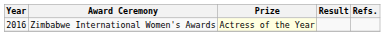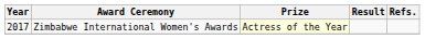 <table class="wikitable">
 <tr>
 <th>Year</th>
 <th>Award Ceremony</th>
 <th>Prize</th>
 <th>Result</th>
 <th>Refs.</th>
 </tr>
 <tr>
-<td>2016</td>
+<td>2017</td>
 <td>Zimbabwe International Women's Awards</td>
 <td style="background: lightyellow;">Actress of the Year</td>
 <td></td>
 <td align="center"></td>
 </tr>
 <tr>
 </tr>
 </table>
